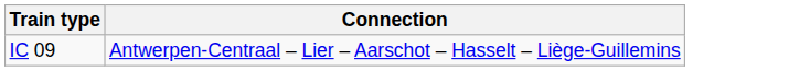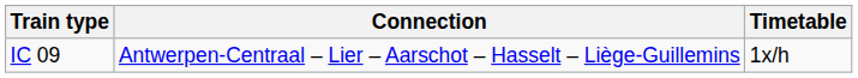 <table class="wikitable">
 <tr>
 <th>Train type</th>
 <th>Connection</th>
+<th>Timetable</th>
 </tr>
 <tr>
 <td><a href='#'>IC</a> 09</td>
 <td><a href='#'>Antwerpen-Centraal</a> – <a href='#'>Lier</a> – <a href='#'>Aarschot</a> – <a href='#'>Hasselt</a> – <a href='#'>Liège-Guillemins</a></td>
+<td>1x/h</td>
 </tr>
 </table>
